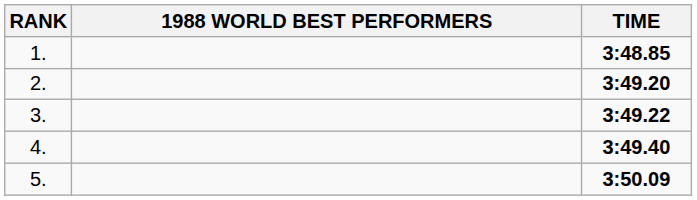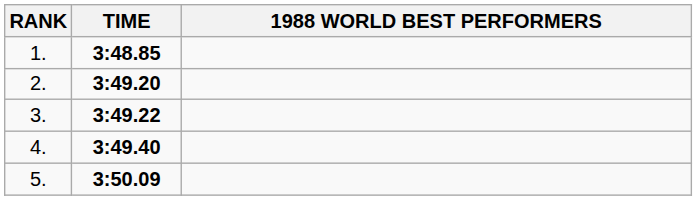 <table class="wikitable" style="border-collapse: collapse; font-size: 90%;">
 <tr>
 <th>RANK</th>
+<th align="center" style="width: 5em">TIME</th>
 <th align="center" style="width: 25em">1988 WORLD BEST PERFORMERS</th>
-<th align="center" style="width: 5em">TIME</th>
 </tr>
 <tr>
 <td align="center">1.</td>
+<td align="center"><strong>3:48.85</strong></td>
 <td></td>
-<td align="center"><strong>3:48.85</strong></td>
 </tr>
 <tr>
 <td align="center">2.</td>
+<td align="center"><strong>3:49.20</strong></td>
 <td></td>
-<td align="center"><strong>3:49.20</strong></td>
 </tr>
 <tr>
 <td align="center">3.</td>
+<td align="center"><strong>3:49.22</strong></td>
 <td></td>
-<td align="center"><strong>3:49.22</strong></td>
 </tr>
 <tr>
 <td align="center">4.</td>
+<td align="center"><strong>3:49.40</strong></td>
 <td></td>
-<td align="center"><strong>3:49.40</strong></td>
 </tr>
 <tr>
 <td align="center">5.</td>
+<td align="center"><strong>3:50.09</strong></td>
 <td></td>
-<td align="center"><strong>3:50.09</strong></td>
 </tr>
 </table>
